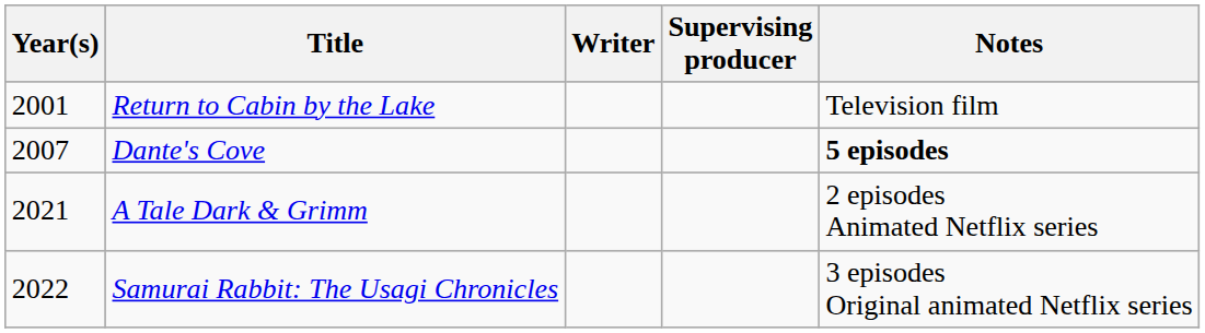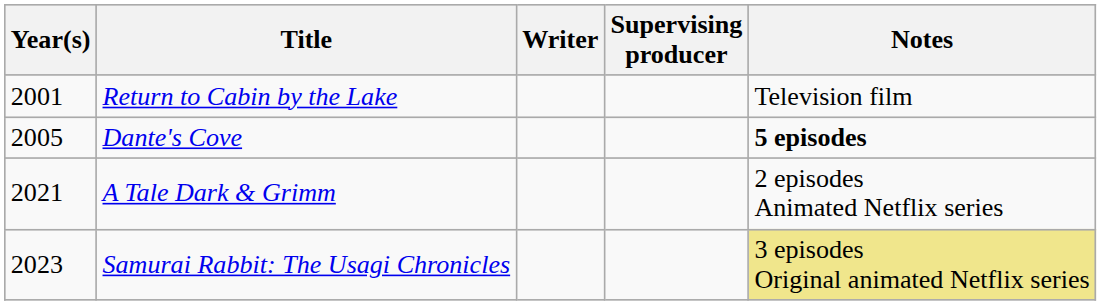 <table class=wikitable>
 <tr>
 <th>Year(s)</th>
 <th>Title</th>
 <th>Writer</th>
 <th>Supervising<br>producer</th>
 <th>Notes</th>
 </tr>
 <tr>
 <td>2001</td>
 <td><em><a href='#'>Return to Cabin by the Lake</a></em></td>
 <td></td>
 <td></td>
 <td>Television film</td>
 </tr>
 <tr>
-<td>2007</td>
+<td>2005</td>
 <td><em><a href='#'>Dante's Cove</a></em></td>
 <td></td>
 <td></td>
 <td><strong>5 episodes</strong></td>
 </tr>
 <tr>
 <td>2021</td>
 <td><em><a href='#'>A Tale Dark & Grimm</a></em></td>
 <td></td>
 <td></td>
 <td>2 episodes<br>Animated Netflix series</td>
 </tr>
 <tr>
-<td>2022</td>
+<td>2023</td>
 <td><em><a href='#'>Samurai Rabbit: The Usagi Chronicles</a></em></td>
 <td></td>
 <td></td>
-<td>3 episodes<br>Original animated Netflix series</td>
+<td style="background: khaki;">3 episodes<br>Original animated Netflix series</td>
 </tr>
 </table>
